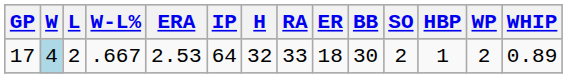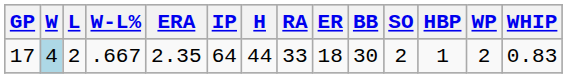 <table class="wikitable">
 <tr>
 <th><a href='#'>GP</a></th>
 <th><a href='#'>W</a></th>
 <th><a href='#'>L</a></th>
 <th><a href='#'>W-L%</a></th>
 <th><a href='#'>ERA</a></th>
 <th><a href='#'>IP</a></th>
 <th><a href='#'>H</a></th>
 <th><a href='#'>RA</a></th>
 <th><a href='#'>ER</a></th>
 <th><a href='#'>BB</a></th>
 <th><a href='#'>SO</a></th>
 <th><a href='#'>HBP</a></th>
 <th><a href='#'>WP</a></th>
 <th><a href='#'>WHIP</a></th>
 </tr>
 <tr align=center>
 <td>17</td>
 <td style="background: lightblue;">4</td>
 <td>2</td>
 <td>.667</td>
-<td>2.53</td>
+<td>2.35</td>
 <td>64</td>
-<td>32</td>
+<td>44</td>
 <td>33</td>
 <td>18</td>
 <td>30</td>
 <td>2</td>
 <td>1</td>
 <td>2</td>
-<td>0.89</td>
+<td>0.83</td>
 </tr>
 </table>
